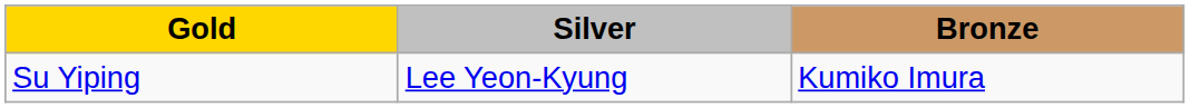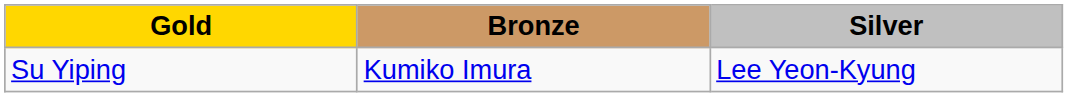 <table class="wikitable" style="text-align:left">
 <tr align="center">
 <td width=200 bgcolor=gold><strong>Gold</strong></td>
+<td width=200 bgcolor=CC9966><strong>Bronze</strong></td>
 <td width=200 bgcolor=silver><strong>Silver</strong></td>
-<td width=200 bgcolor=CC9966><strong>Bronze</strong></td>
 </tr>
 <tr>
 <td><a href='#'>Su Yiping</a><br><em></em></td>
+<td><a href='#'>Kumiko Imura</a><br><em></em></td>
 <td><a href='#'>Lee Yeon-Kyung</a><br><em></em></td>
-<td><a href='#'>Kumiko Imura</a><br><em></em></td>
 </tr>
 </table>
